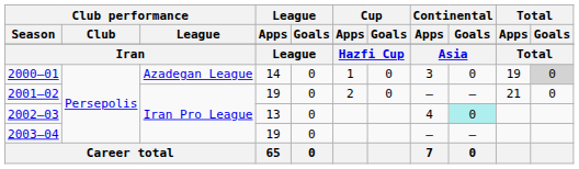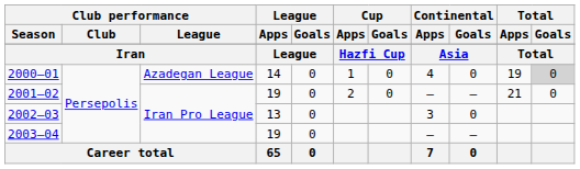 <table class="wikitable" style="text-align:center">
 <tr>
 <th colspan=3>Club performance</th>
 <th colspan=2>League</th>
 <th colspan=2>Cup</th>
 <th colspan=2>Continental</th>
 <th colspan=2>Total</th>
 </tr>
 <tr>
 <th>Season</th>
 <th>Club</th>
 <th>League</th>
 <th>Apps</th>
 <th>Goals</th>
 <th>Apps</th>
 <th>Goals</th>
 <th>Apps</th>
 <th>Goals</th>
 <th>Apps</th>
 <th>Goals</th>
 </tr>
 <tr>
 </tr>
 <tr>
 <th colspan=3>Iran</th>
 <th colspan=2>League</th>
 <th colspan=2><a href='#'>Hazfi Cup</a></th>
 <th colspan=2><a href='#'>Asia</a></th>
 <th colspan=2>Total</th>
 </tr>
 <tr>
 <td><a href='#'>2000–01</a></td>
 <td rowspan="4"><a href='#'>Persepolis</a></td>
 <td><a href='#'>Azadegan League</a></td>
 <td>14</td>
 <td>0</td>
 <td>1</td>
 <td>0</td>
-<td>3</td>
+<td>4</td>
 <td>0</td>
 <td>19</td>
 <td style="background: lightgrey;">0</td>
 </tr>
 <tr>
 <td><a href='#'>2001–02</a></td>
 <td rowspan="3"><a href='#'>Iran Pro League</a></td>
 <td>19</td>
 <td>0</td>
 <td>2</td>
 <td>0</td>
 <td>–</td>
 <td>–</td>
 <td>21</td>
 <td>0</td>
 </tr>
 <tr>
 <td><a href='#'>2002–03</a></td>
 <td>13</td>
 <td>0</td>
 <td></td>
 <td></td>
-<td>4</td>
-<td style="background: paleturquoise;">0</td>
+<td>3</td>
+<td>0</td>
 <td></td>
 <td></td>
 </tr>
 <tr>
 <td><a href='#'>2003–04</a></td>
 <td>19</td>
 <td>0</td>
 <td></td>
 <td></td>
 <td>–</td>
 <td>–</td>
 <td></td>
 <td></td>
 </tr>
 <tr>
 <th colspan=3>Career total</th>
 <th>65</th>
 <th>0</th>
 <th></th>
 <th></th>
 <th>7</th>
 <th>0</th>
 <th></th>
 <th></th>
 </tr>
 </table>
